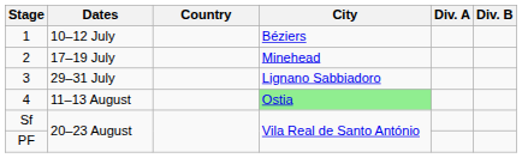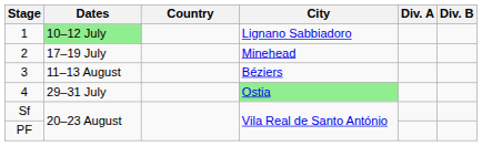 <table class="wikitable">
 <tr>
 <th>Stage</th>
 <th width="120">Dates</th>
 <th width="120">Country</th>
 <th width="200">City</th>
 <th>Div. A</th>
 <th>Div. B</th>
 </tr>
 <tr>
 <td style="text-align:center;">1</td>
-<td>10–12 July</td>
+<td style="background: lightgreen;">10–12 July</td>
 <td></td>
-<td><a href='#'>Béziers</a></td>
+<td><a href='#'>Lignano Sabbiadoro</a></td>
 <td></td>
 <td></td>
 </tr>
 <tr>
 <td style="text-align:center;">2</td>
 <td>17–19 July</td>
 <td></td>
 <td><a href='#'>Minehead</a></td>
 <td></td>
 <td></td>
 </tr>
 <tr>
 <td style="text-align:center;">3</td>
-<td>29–31 July</td>
+<td>11–13 August</td>
 <td></td>
-<td><a href='#'>Lignano Sabbiadoro</a></td>
+<td><a href='#'>Béziers</a></td>
 <td></td>
 <td></td>
 </tr>
 <tr>
 <td style="text-align:center;">4</td>
-<td>11–13 August</td>
+<td>29–31 July</td>
 <td></td>
 <td style="background: lightgreen;"><a href='#'>Ostia</a></td>
 <td></td>
 <td></td>
 </tr>
 <tr>
 <td style="text-align:center;">Sf</td>
 <td rowspan=2>20–23 August</td>
 <td rowspan=2></td>
 <td rowspan=2><a href='#'>Vila Real de Santo António</a></td>
 <td></td>
 <td></td>
 </tr>
 <tr>
 <td style="text-align:center;">PF</td>
 <td></td>
 <td></td>
 </tr>
 </table>
